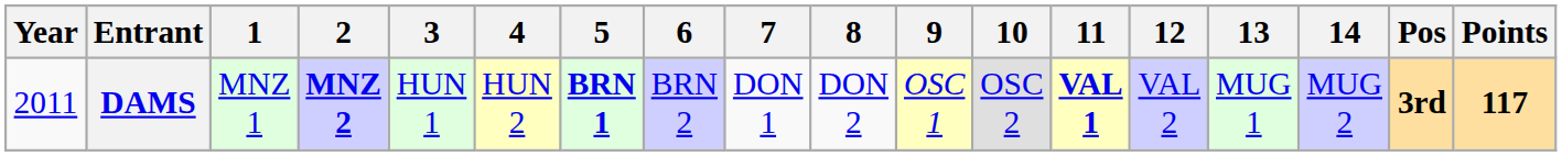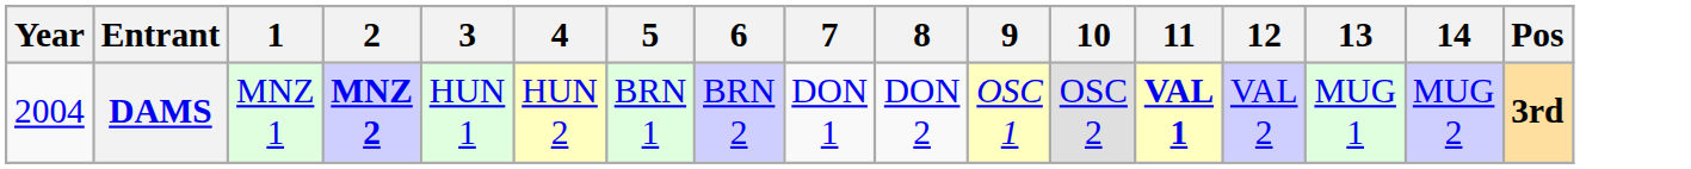 <table class="wikitable" style="text-align:center; font-size:85%">
 <tr>
 <th>Year</th>
 <th>Entrant</th>
 <th>1</th>
 <th>2</th>
 <th>3</th>
 <th>4</th>
 <th>5</th>
 <th>6</th>
 <th>7</th>
 <th>8</th>
 <th>9</th>
 <th>10</th>
 <th>11</th>
 <th>12</th>
 <th>13</th>
 <th>14</th>
 <th>Pos</th>
-<th>Points</th>
 </tr>
 <tr>
-<td><a href='#'>2011</a></td>
+<td><a href='#'>2004</a></td>
 <th><a href='#'>DAMS</a></th>
 <td style="background:#DFFFDF;"><a href='#'>MNZ<br>1</a><br></td>
 <td style="background:#CFCFFF;"><strong><a href='#'>MNZ<br>2</a><br></strong></td>
 <td style="background:#DFFFDF;"><a href='#'>HUN<br>1</a><br></td>
 <td style="background:#FFFFBF;"><a href='#'>HUN<br>2</a><br></td>
-<td style="background:#DFFFDF;"><strong><a href='#'>BRN<br>1</a><br></strong></td>
+<td style="background:#DFFFDF;"><a href='#'>BRN<br>1</a><br></td>
 <td style="background:#CFCFFF;"><a href='#'>BRN<br>2</a><br></td>
 <td><a href='#'>DON<br>1</a></td>
 <td><a href='#'>DON<br>2</a></td>
 <td style="background:#FFFFBF;"><em><a href='#'>OSC<br>1</a></em><br></td>
 <td style="background:#DFDFDF;"><a href='#'>OSC<br>2</a><br></td>
 <td style="background:#FFFFBF;"><strong><a href='#'>VAL<br>1</a></strong><br></td>
 <td style="background:#CFCFFF;"><a href='#'>VAL<br>2</a><br></td>
 <td style="background:#DFFFDF;"><a href='#'>MUG<br>1</a><br></td>
 <td style="background:#CFCFFF;"><a href='#'>MUG<br>2</a><br></td>
 <td style="background:#FFDF9F;"><strong>3rd</strong></td>
-<td style="background:#FFDF9F;"><strong>117</strong></td>
 </tr>
 </table>
